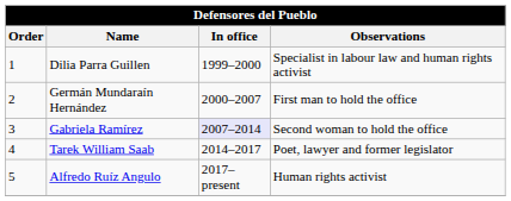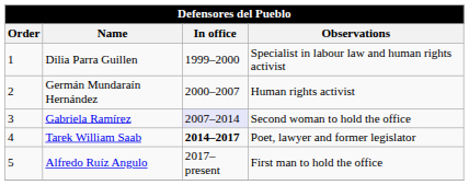 <table class="wikitable">
 <tr>
 <td bgcolor="black" colspan="4" align="center" style="color:white;"><strong>Defensores del Pueblo</strong></td>
 </tr>
 <tr bgcolor=#efefef>
 <th align="center"><strong>Order</strong></th>
 <th align="center"><strong>Name</strong></th>
 <th align="center"><strong>In office</strong></th>
 <th align="center"><strong>Observations</strong></th>
 </tr>
 <tr>
 <td>1</td>
 <td>Dilia Parra Guillen</td>
 <td>1999–2000</td>
 <td>Specialist in labour law and human rights activist</td>
 </tr>
 <tr>
 <td>2</td>
 <td>Germán Mundaraín Hernández</td>
 <td>2000–2007</td>
-<td>First man to hold the office</td>
+<td>Human rights activist</td>
 </tr>
 <tr>
 <td>3</td>
 <td><a href='#'>Gabriela Ramírez</a></td>
 <td style="background: lavender;">2007–2014</td>
 <td>Second woman to hold the office</td>
 </tr>
 <tr>
 <td>4</td>
 <td><a href='#'>Tarek William Saab</a></td>
-<td>2014–2017</td>
+<td><strong>2014–2017</strong></td>
 <td>Poet, lawyer and former legislator</td>
 </tr>
 <tr>
 <td>5</td>
 <td><a href='#'>Alfredo Ruíz Angulo</a></td>
 <td>2017–present </td>
-<td>Human rights activist</td>
+<td>First man to hold the office</td>
 </tr>
 <tr>
 </tr>
 </table>
